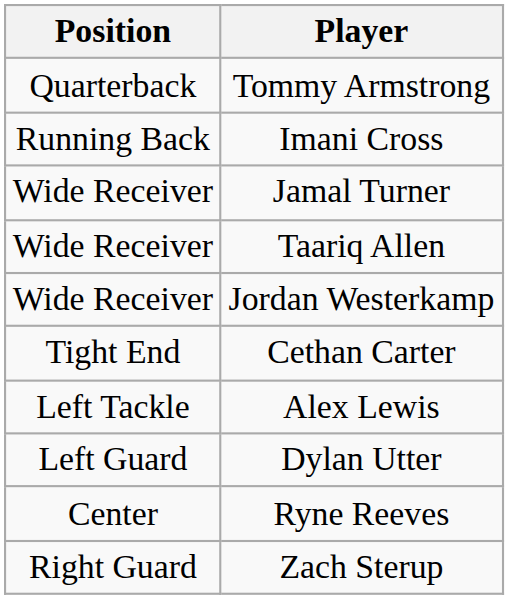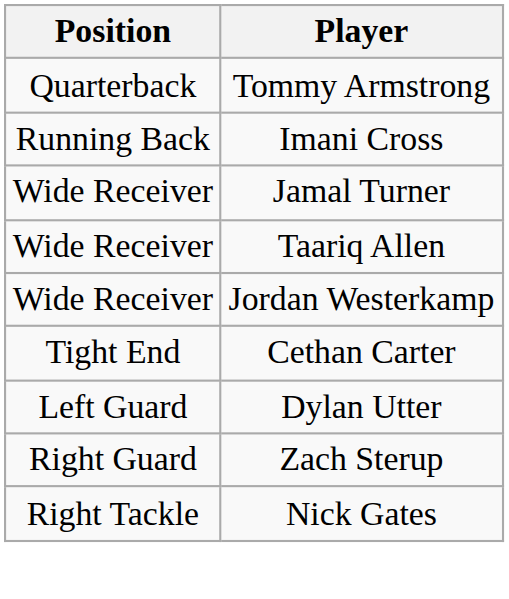 <table class="wikitable" style="text-align: center;">
 <tr>
 <th>Position</th>
 <th>Player</th>
 </tr>
 <tr>
 <td>Quarterback</td>
 <td>Tommy Armstrong</td>
 </tr>
 <tr>
 <td>Running Back</td>
 <td>Imani Cross</td>
 </tr>
 <tr>
 <td>Wide Receiver</td>
 <td>Jamal Turner</td>
 </tr>
 <tr>
 <td>Wide Receiver</td>
 <td>Taariq Allen</td>
 </tr>
 <tr>
 <td>Wide Receiver</td>
 <td>Jordan Westerkamp</td>
 </tr>
 <tr>
 <td>Tight End</td>
 <td>Cethan Carter</td>
 </tr>
 <tr>
-<td>Left Tackle</td>
-<td>Alex Lewis</td>
-</tr>
-<tr>
 <td>Left Guard</td>
 <td>Dylan Utter</td>
-</tr>
-<tr>
-<td>Center</td>
-<td>Ryne Reeves</td>
 </tr>
 <tr>
 <td>Right Guard</td>
 <td>Zach Sterup</td>
 </tr>
+<tr>
+<td>Right Tackle</td>
+<td>Nick Gates</td>
+</tr>
 </table>
